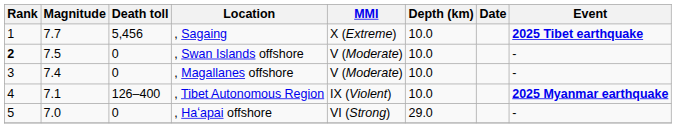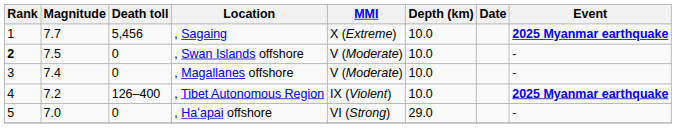 <table class="sortable wikitable" style="font-size:100%;">
 <tr>
 <th>Rank</th>
 <th>Magnitude</th>
 <th>Death toll</th>
 <th>Location</th>
 <th><a href='#'>MMI</a></th>
 <th>Depth (km)</th>
 <th>Date</th>
 <th>Event</th>
 </tr>
 <tr>
 <td>1</td>
 <td>7.7</td>
 <td>5,456</td>
 <td>, <a href='#'>Sagaing</a></td>
 <td>X (<em>Extreme</em>)</td>
 <td>10.0</td>
 <td></td>
-<td><strong><a href='#'>2025 Tibet earthquake</a></strong></td>
+<td><strong><a href='#'>2025 Myanmar earthquake</a></strong></td>
 </tr>
 <tr>
 <td><strong>2</strong></td>
 <td>7.5</td>
 <td>0</td>
 <td>, <a href='#'>Swan Islands</a> offshore</td>
 <td>V (<em>Moderate</em>)</td>
 <td>10.0</td>
 <td></td>
 <td>-</td>
 </tr>
 <tr>
 <td>3</td>
 <td>7.4</td>
 <td>0</td>
 <td>, <a href='#'>Magallanes</a> offshore</td>
 <td>V (<em>Moderate</em>)</td>
 <td>10.0</td>
 <td></td>
 <td>-</td>
 </tr>
 <tr>
 <td>4</td>
-<td>7.1</td>
+<td>7.2</td>
 <td>126–400</td>
 <td>, <a href='#'>Tibet Autonomous Region</a></td>
 <td>IX (<em>Violent</em>)</td>
 <td>10.0</td>
 <td></td>
 <td><strong><a href='#'>2025 Myanmar earthquake</a></strong></td>
 </tr>
 <tr>
 <td>5</td>
 <td>7.0</td>
 <td>0</td>
 <td>, <a href='#'>Haʻapai</a> offshore</td>
 <td>VI (<em>Strong</em>)</td>
 <td>29.0</td>
 <td></td>
 <td>-</td>
 </tr>
 <tr>
 </tr>
 </table>
